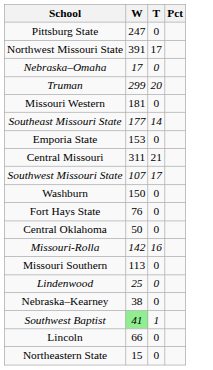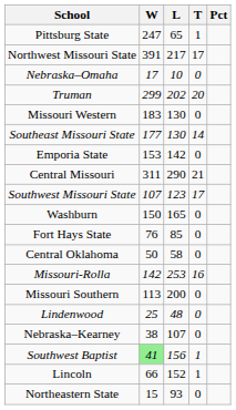 <table class="wikitable sortable" style="text-align:center">
 <tr>
 <th>School</th>
 <th>W</th>
+<th>L</th>
 <th>T</th>
 <th>Pct</th>
 </tr>
 <tr>
 <td>Pittsburg State</td>
 <td>247</td>
-<td>0</td>
+<td>65</td>
+<td>1</td>
 <td></td>
 </tr>
 <tr>
 <td>Northwest Missouri State</td>
 <td>391</td>
+<td>217</td>
 <td>17</td>
 <td></td>
 </tr>
 <tr>
 <td><em>Nebraska–Omaha</em></td>
 <td><em>17</em></td>
+<td><em>10</em></td>
 <td><em>0</em></td>
 <td><em></em></td>
 </tr>
 <tr>
 <td><em>Truman</em></td>
 <td><em>299</em></td>
+<td><em>202</em></td>
 <td><em>20</em></td>
 <td><em></em></td>
 </tr>
 <tr>
 <td>Missouri Western</td>
-<td>181</td>
+<td>183</td>
+<td>130</td>
 <td>0</td>
 <td></td>
 </tr>
 <tr>
 <td><em>Southeast Missouri State</em></td>
 <td><em>177</em></td>
+<td><em>130</em></td>
 <td><em>14</em></td>
 <td><em></em></td>
 </tr>
 <tr>
 <td>Emporia State</td>
 <td>153</td>
+<td>142</td>
 <td>0</td>
 <td></td>
 </tr>
 <tr>
 <td>Central Missouri</td>
 <td>311</td>
+<td>290</td>
 <td>21</td>
 <td></td>
 </tr>
 <tr>
 <td><em>Southwest Missouri State</em></td>
 <td><em>107</em></td>
+<td><em>123</em></td>
 <td><em>17</em></td>
 <td><em></em></td>
 </tr>
 <tr>
 <td>Washburn</td>
 <td>150</td>
+<td>165</td>
 <td>0</td>
 <td></td>
 </tr>
 <tr>
 <td>Fort Hays State</td>
 <td>76</td>
+<td>85</td>
 <td>0</td>
 <td></td>
 </tr>
 <tr>
 <td>Central Oklahoma</td>
 <td>50</td>
+<td>58</td>
 <td>0</td>
 <td></td>
 </tr>
 <tr>
 <td><em>Missouri-Rolla</em></td>
 <td><em>142</em></td>
+<td><em>253</em></td>
 <td><em>16</em></td>
 <td><em></em></td>
 </tr>
 <tr>
 <td>Missouri Southern</td>
 <td>113</td>
+<td>200</td>
 <td>0</td>
 <td></td>
 </tr>
 <tr>
 <td><em>Lindenwood</em></td>
 <td><em>25</em></td>
+<td><em>48</em></td>
 <td><em>0</em></td>
 <td><em></em></td>
 </tr>
 <tr>
 <td>Nebraska–Kearney</td>
 <td>38</td>
+<td>107</td>
 <td>0</td>
 <td></td>
 </tr>
 <tr>
 <td><em>Southwest Baptist</em></td>
 <td style="background: lightgreen;"><em>41</em></td>
+<td><em>156</em></td>
 <td><em>1</em></td>
 <td><em></em></td>
 </tr>
 <tr>
 <td>Lincoln</td>
 <td>66</td>
-<td>0</td>
+<td>152</td>
+<td>1</td>
 <td></td>
 </tr>
 <tr>
 <td>Northeastern State</td>
 <td>15</td>
+<td>93</td>
 <td>0</td>
 <td></td>
 </tr>
 </table>
